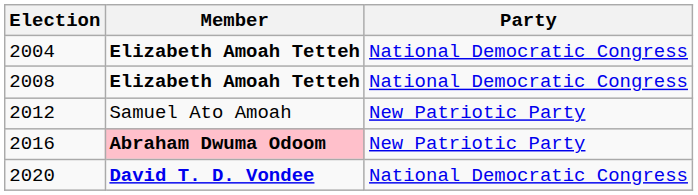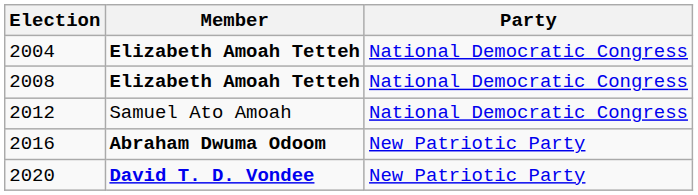 <table class="wikitable">
 <tr>
 <th>Election</th>
 <th>Member</th>
 <th>Party</th>
 </tr>
 <tr>
 <td>2004</td>
 <td><strong>Elizabeth Amoah Tetteh</strong></td>
 <td><a href='#'>National Democratic Congress</a></td>
 </tr>
 <tr>
 <td>2008</td>
 <td><strong>Elizabeth Amoah Tetteh</strong></td>
 <td><a href='#'>National Democratic Congress</a></td>
 </tr>
 <tr>
 <td>2012</td>
 <td>Samuel Ato Amoah</td>
-<td><a href='#'>New Patriotic Party</a></td>
+<td><a href='#'>National Democratic Congress</a></td>
 </tr>
 <tr>
 <td>2016</td>
-<td style="background: pink;"><strong>Abraham Dwuma Odoom</strong></td>
+<td><strong>Abraham Dwuma Odoom</strong></td>
 <td><a href='#'>New Patriotic Party</a></td>
 </tr>
 <tr>
 <td>2020</td>
 <td><strong><a href='#'>David T. D. Vondee</a></strong></td>
-<td><a href='#'>National Democratic Congress</a></td>
+<td><a href='#'>New Patriotic Party</a></td>
 </tr>
 </table>
